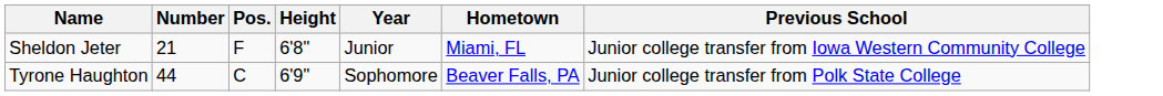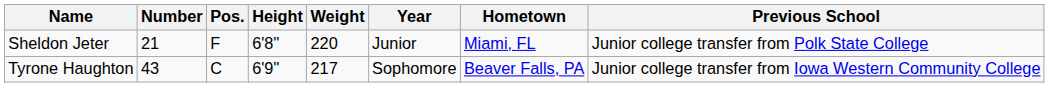 <table class="wikitable sortable" border="1">
 <tr>
 <th>Name</th>
 <th>Number</th>
 <th>Pos.</th>
 <th>Height</th>
+<th>Weight</th>
 <th>Year</th>
 <th>Hometown</th>
 <th class="unsortable">Previous School</th>
 </tr>
 <tr>
 <td sortname>Sheldon Jeter</td>
 <td>21</td>
 <td>F</td>
 <td>6'8"</td>
+<td>220</td>
 <td>Junior</td>
 <td><a href='#'>Miami, FL</a></td>
-<td>Junior college transfer from <a href='#'>Iowa Western Community College</a></td>
+<td>Junior college transfer from <a href='#'>Polk State College</a></td>
 </tr>
 <tr>
 <td sortname>Tyrone Haughton</td>
-<td>44</td>
+<td>43</td>
 <td>C</td>
 <td>6'9"</td>
+<td>217</td>
 <td>Sophomore</td>
 <td><a href='#'>Beaver Falls, PA</a></td>
-<td>Junior college transfer from <a href='#'>Polk State College</a></td>
+<td>Junior college transfer from <a href='#'>Iowa Western Community College</a></td>
 </tr>
 </table>
